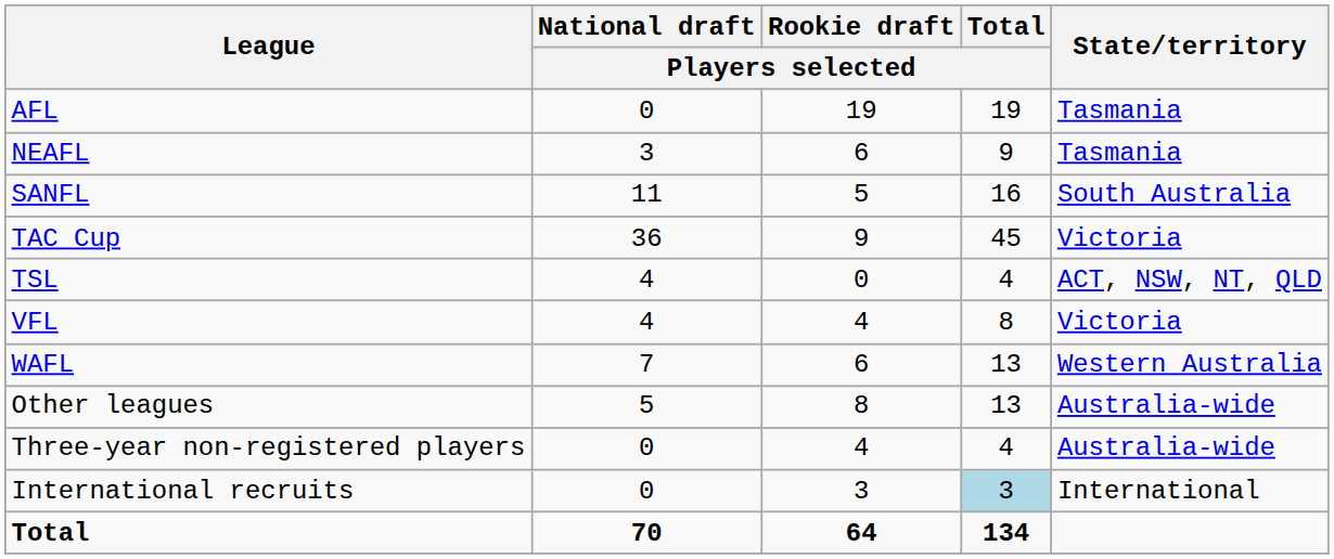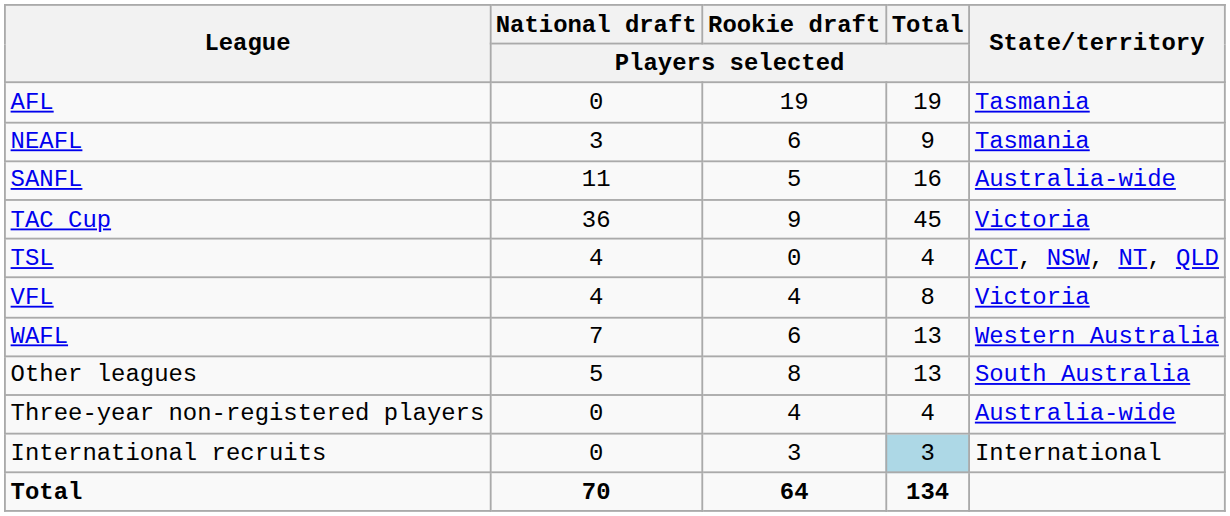 <table class="wikitable sortable">
 <tr>
 <th rowspan=2>League</th>
 <th>National draft</th>
 <th>Rookie draft</th>
 <th>Total</th>
 <th rowspan=2>State/territory</th>
 </tr>
 <tr>
 <th colspan=3>Players selected</th>
 </tr>
 <tr>
 <td><a href='#'>AFL</a></td>
 <td align=center>0</td>
 <td align=center>19</td>
 <td align=center>19</td>
 <td><a href='#'>Tasmania</a></td>
 </tr>
 <tr>
 <td><a href='#'>NEAFL</a></td>
 <td align=center>3</td>
 <td align=center>6</td>
 <td align=center>9</td>
 <td><a href='#'>Tasmania</a></td>
 </tr>
 <tr>
 <td><a href='#'>SANFL</a></td>
 <td align=center>11</td>
 <td align=center>5</td>
 <td align=center>16</td>
-<td><a href='#'>South Australia</a></td>
+<td><a href='#'>Australia-wide</a></td>
 </tr>
 <tr>
 <td><a href='#'>TAC Cup</a></td>
 <td align=center>36</td>
 <td align=center>9</td>
 <td align=center>45</td>
 <td><a href='#'>Victoria</a></td>
 </tr>
 <tr>
 <td><a href='#'>TSL</a></td>
 <td align=center>4</td>
 <td align=center>0</td>
 <td align=center>4</td>
 <td><a href='#'>ACT</a>, <a href='#'>NSW</a>, <a href='#'>NT</a>, <a href='#'>QLD</a></td>
 </tr>
 <tr>
 <td><a href='#'>VFL</a></td>
 <td align=center>4</td>
 <td align=center>4</td>
 <td align=center>8</td>
 <td><a href='#'>Victoria</a></td>
 </tr>
 <tr>
 <td><a href='#'>WAFL</a></td>
 <td align=center>7</td>
 <td align=center>6</td>
 <td align=center>13</td>
 <td><a href='#'>Western Australia</a></td>
 </tr>
 <tr>
 <td>Other leagues</td>
 <td align=center>5</td>
 <td align=center>8</td>
 <td align=center>13</td>
-<td><a href='#'>Australia-wide</a></td>
+<td><a href='#'>South Australia</a></td>
 </tr>
 <tr>
 <td>Three-year non-registered players</td>
 <td align=center>0</td>
 <td align=center>4</td>
 <td align=center>4</td>
 <td><a href='#'>Australia-wide</a></td>
 </tr>
 <tr>
 <td>International recruits</td>
 <td align=center>0</td>
 <td align=center>3</td>
 <td align=center style="background: lightblue;">3</td>
 <td>International</td>
 </tr>
 <tr>
 <td><strong>Total</strong></td>
 <td align=center><strong>70</strong></td>
 <td align=center><strong>64</strong></td>
 <td align=center><strong>134</strong></td>
 <td></td>
 </tr>
 </table>
